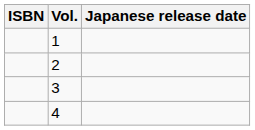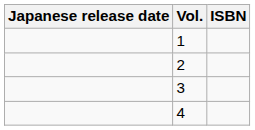 <table class="wikitable">
 <tr>
+<th>Japanese release date</th>
+<th>Vol.</th>
 <th>ISBN</th>
-<th>Vol.</th>
-<th>Japanese release date</th>
 </tr>
 <tr>
 <td></td>
 <td>1</td>
 <td></td>
 </tr>
 <tr>
 <td></td>
 <td>2</td>
 <td></td>
 </tr>
 <tr>
 <td></td>
 <td>3</td>
 <td></td>
 </tr>
 <tr>
 <td></td>
 <td>4</td>
 <td></td>
 </tr>
 </table>
